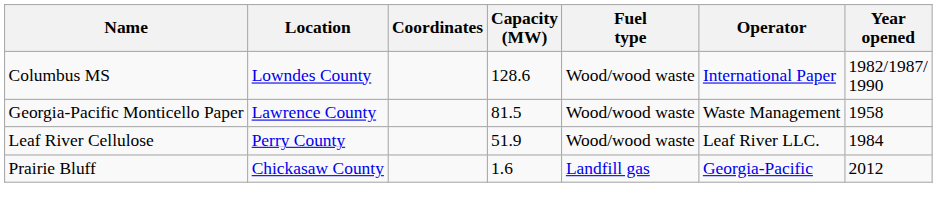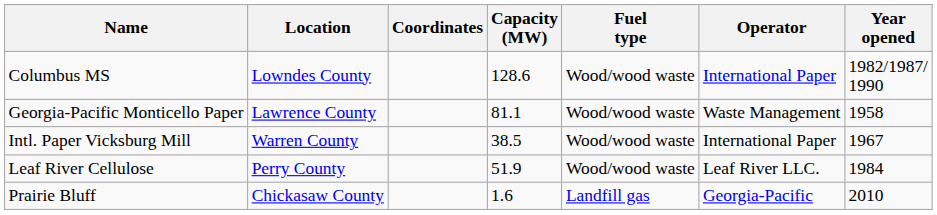 <table class="wikitable">
 <tr>
 <th>Name</th>
 <th>Location</th>
 <th>Coordinates</th>
 <th>Capacity<br>(MW)</th>
 <th>Fuel<br>type</th>
 <th>Operator</th>
 <th>Year<br>opened</th>
 </tr>
 <tr>
 <td>Columbus MS</td>
 <td><a href='#'>Lowndes County</a></td>
 <td></td>
 <td>128.6</td>
 <td>Wood/wood waste</td>
 <td><a href='#'>International Paper</a></td>
 <td>1982/1987/<br>1990</td>
 </tr>
 <tr>
 <td>Georgia-Pacific Monticello Paper</td>
 <td><a href='#'>Lawrence County</a></td>
 <td></td>
-<td>81.5</td>
+<td>81.1</td>
 <td>Wood/wood waste</td>
 <td>Waste Management</td>
 <td>1958</td>
+</tr>
+<tr>
+<td>Intl. Paper Vicksburg Mill</td>
+<td><a href='#'>Warren County</a></td>
+<td></td>
+<td>38.5</td>
+<td>Wood/wood waste</td>
+<td>International Paper</td>
+<td>1967</td>
 </tr>
 <tr>
 <td>Leaf River Cellulose</td>
 <td><a href='#'>Perry County</a></td>
 <td></td>
 <td>51.9</td>
 <td>Wood/wood waste</td>
 <td>Leaf River LLC.</td>
 <td>1984</td>
 </tr>
 <tr>
 <td>Prairie Bluff</td>
 <td><a href='#'>Chickasaw County</a></td>
 <td></td>
 <td>1.6</td>
 <td><a href='#'>Landfill gas</a></td>
 <td><a href='#'>Georgia-Pacific</a></td>
-<td>2012</td>
+<td>2010</td>
 </tr>
 </table>
